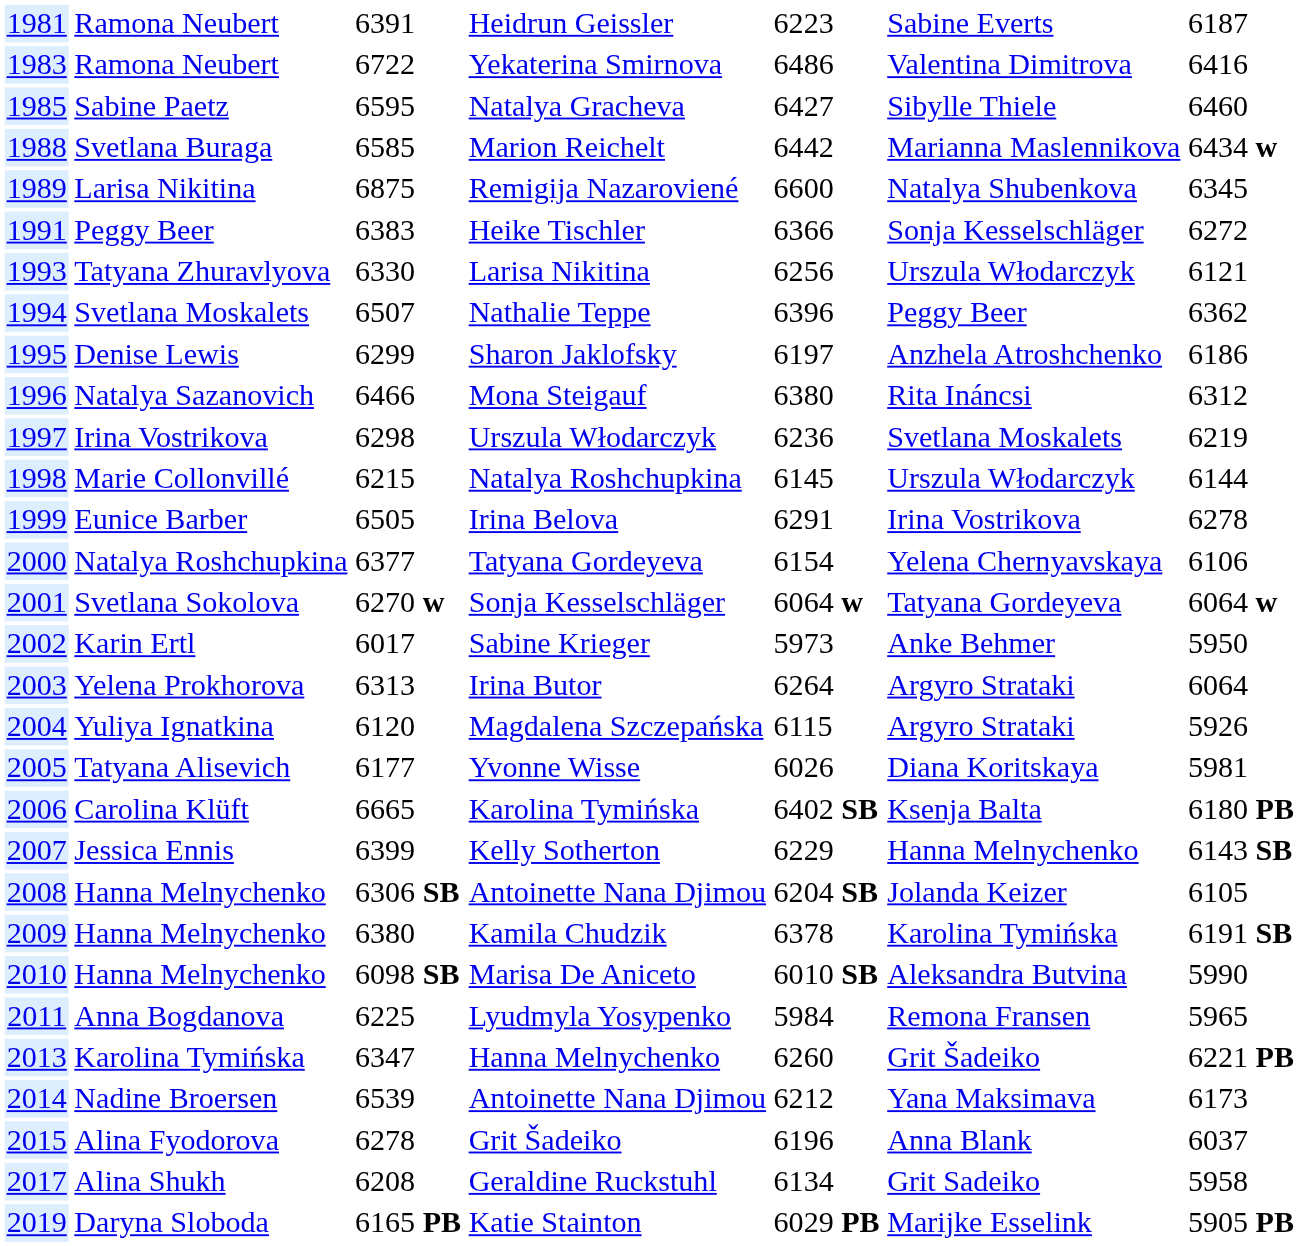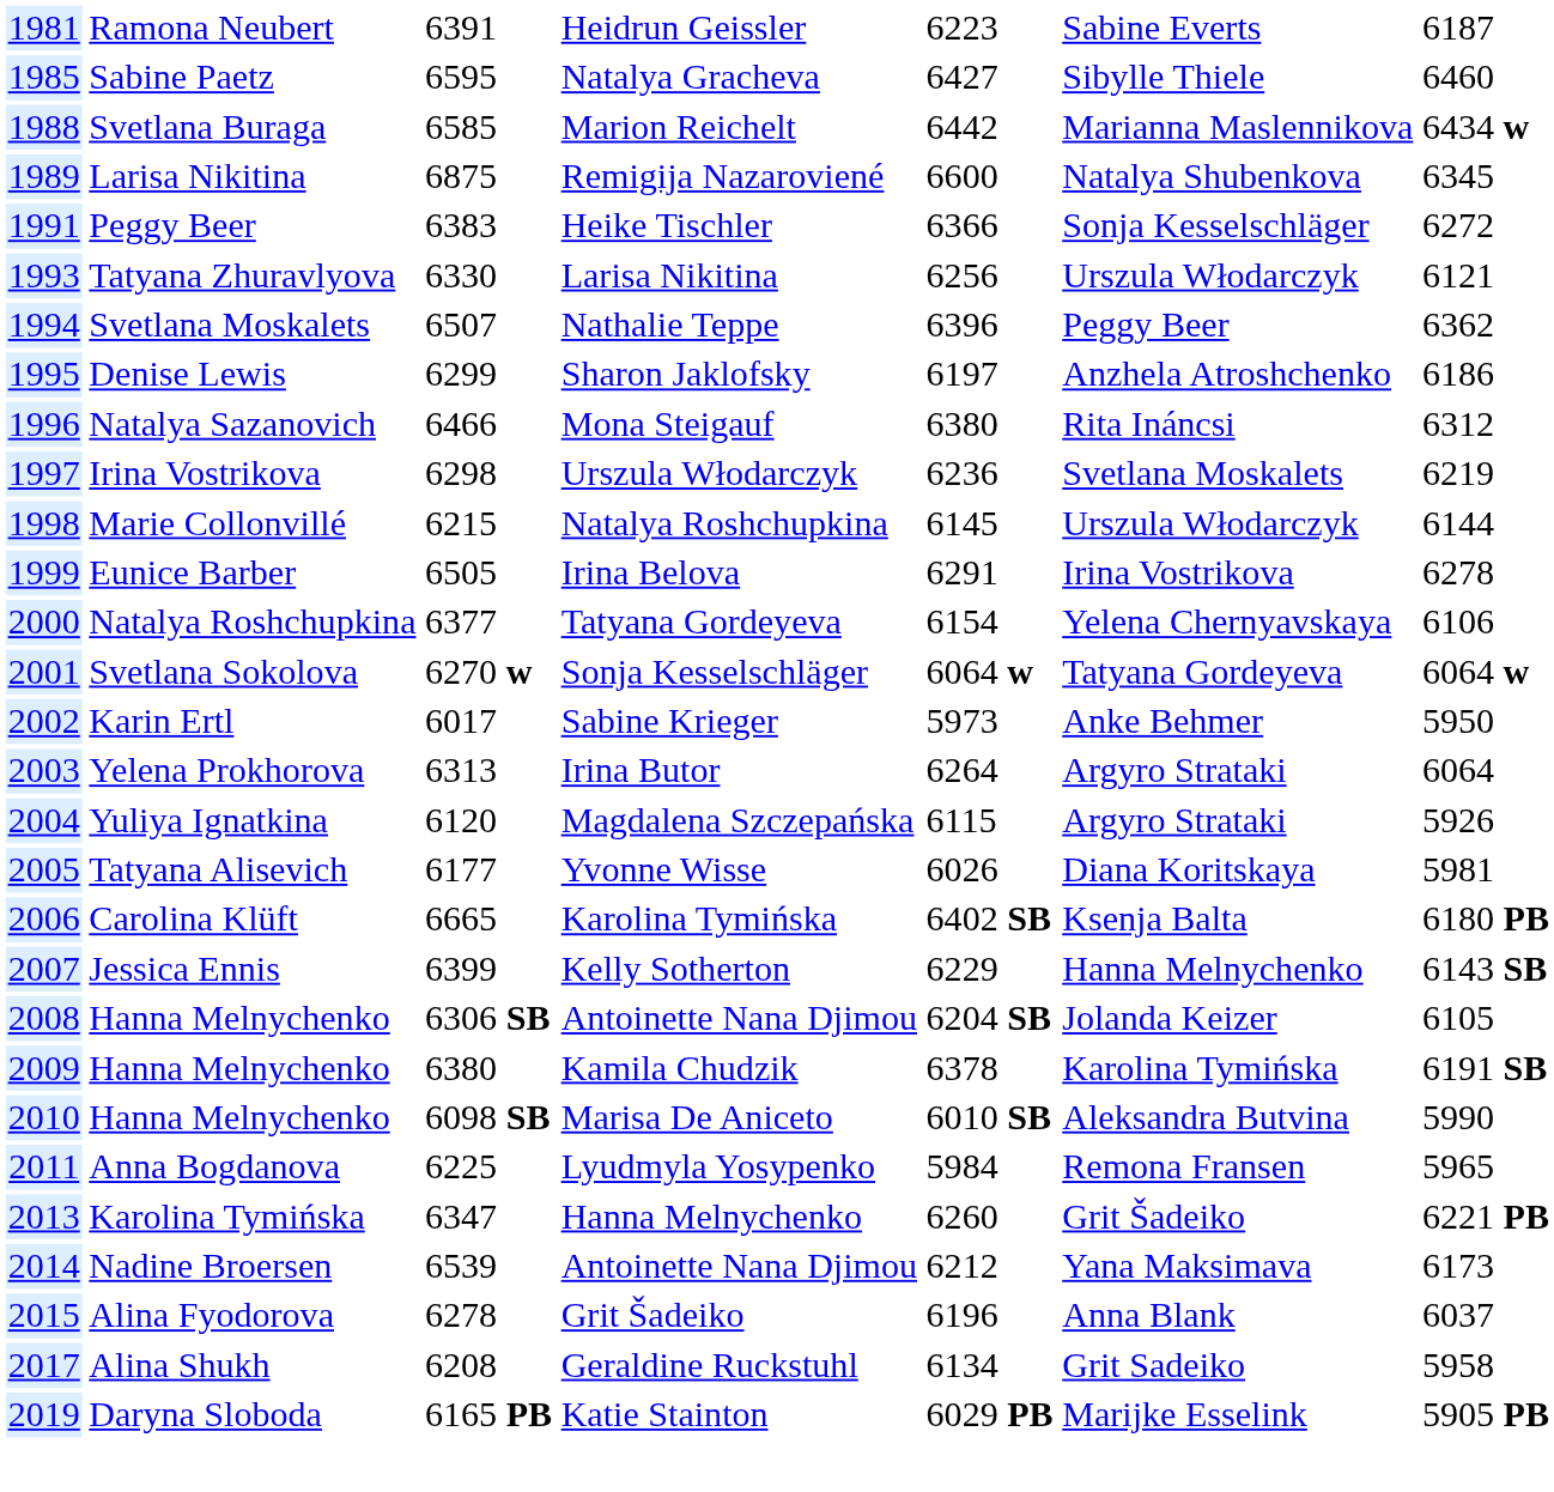 <table>
 <tr>
 <td align=center bgcolor = DDEEFF><a href='#'>1981</a></td>
 <td><a href='#'>Ramona Neubert</a> <br></td>
 <td>6391</td>
 <td><a href='#'>Heidrun Geissler</a> <br></td>
 <td>6223</td>
 <td><a href='#'>Sabine Everts</a> <br></td>
 <td>6187</td>
-</tr>
-<tr>
-<td align=center bgcolor = DDEEFF><a href='#'>1983</a></td>
-<td><a href='#'>Ramona Neubert</a> <br></td>
-<td>6722</td>
-<td><a href='#'>Yekaterina Smirnova</a> <br></td>
-<td>6486</td>
-<td><a href='#'>Valentina Dimitrova</a> <br></td>
-<td>6416</td>
 </tr>
 <tr>
 <td align=center bgcolor = DDEEFF><a href='#'>1985</a></td>
 <td><a href='#'>Sabine Paetz</a> <br></td>
 <td>6595</td>
 <td><a href='#'>Natalya Gracheva</a> <br></td>
 <td>6427</td>
 <td><a href='#'>Sibylle Thiele</a> <br></td>
 <td>6460</td>
 </tr>
 <tr>
 <td align=center bgcolor = DDEEFF><a href='#'>1988</a></td>
 <td><a href='#'>Svetlana Buraga</a> <br></td>
 <td>6585</td>
 <td><a href='#'>Marion Reichelt</a> <br></td>
 <td>6442</td>
 <td><a href='#'>Marianna Maslennikova</a> <br></td>
 <td>6434 <strong>w</strong></td>
 </tr>
 <tr>
 <td align=center bgcolor = DDEEFF><a href='#'>1989</a></td>
 <td><a href='#'>Larisa Nikitina</a> <br></td>
 <td>6875</td>
 <td><a href='#'>Remigija Nazaroviené</a> <br></td>
 <td>6600</td>
 <td><a href='#'>Natalya Shubenkova</a> <br></td>
 <td>6345</td>
 </tr>
 <tr>
 <td align=center bgcolor = DDEEFF><a href='#'>1991</a></td>
 <td><a href='#'>Peggy Beer</a> <br></td>
 <td>6383</td>
 <td><a href='#'>Heike Tischler</a> <br></td>
 <td>6366</td>
 <td><a href='#'>Sonja Kesselschläger</a> <br></td>
 <td>6272</td>
 </tr>
 <tr>
 <td align=center bgcolor = DDEEFF><a href='#'>1993</a></td>
 <td><a href='#'>Tatyana Zhuravlyova</a> <br></td>
 <td>6330</td>
 <td><a href='#'>Larisa Nikitina</a> <br></td>
 <td>6256</td>
 <td><a href='#'>Urszula Włodarczyk</a> <br></td>
 <td>6121</td>
 </tr>
 <tr>
 <td align=center bgcolor = DDEEFF><a href='#'>1994</a></td>
 <td><a href='#'>Svetlana Moskalets</a> <br></td>
 <td>6507</td>
 <td><a href='#'>Nathalie Teppe</a> <br></td>
 <td>6396</td>
 <td><a href='#'>Peggy Beer</a> <br></td>
 <td>6362</td>
 </tr>
 <tr>
 <td align=center bgcolor = DDEEFF><a href='#'>1995</a></td>
 <td><a href='#'>Denise Lewis</a> <br></td>
 <td>6299</td>
 <td><a href='#'>Sharon Jaklofsky</a> <br></td>
 <td>6197</td>
 <td><a href='#'>Anzhela Atroshchenko</a> <br></td>
 <td>6186</td>
 </tr>
 <tr>
 <td align=center bgcolor = DDEEFF><a href='#'>1996</a></td>
 <td><a href='#'>Natalya Sazanovich</a> <br></td>
 <td>6466</td>
 <td><a href='#'>Mona Steigauf</a> <br></td>
 <td>6380</td>
 <td><a href='#'>Rita Ináncsi</a> <br></td>
 <td>6312</td>
 </tr>
 <tr>
 <td align=center bgcolor = DDEEFF><a href='#'>1997</a></td>
 <td><a href='#'>Irina Vostrikova</a> <br></td>
 <td>6298</td>
 <td><a href='#'>Urszula Włodarczyk</a> <br></td>
 <td>6236</td>
 <td><a href='#'>Svetlana Moskalets</a> <br></td>
 <td>6219</td>
 </tr>
 <tr>
 <td align=center bgcolor = DDEEFF><a href='#'>1998</a></td>
 <td><a href='#'>Marie Collonvillé</a> <br></td>
 <td>6215</td>
 <td><a href='#'>Natalya Roshchupkina</a> <br></td>
 <td>6145</td>
 <td><a href='#'>Urszula Włodarczyk</a> <br></td>
 <td>6144</td>
 </tr>
 <tr>
 <td align=center bgcolor = DDEEFF><a href='#'>1999</a></td>
 <td><a href='#'>Eunice Barber</a> <br></td>
 <td>6505</td>
 <td><a href='#'>Irina Belova</a> <br></td>
 <td>6291</td>
 <td><a href='#'>Irina Vostrikova</a> <br></td>
 <td>6278</td>
 </tr>
 <tr>
 <td align=center bgcolor = DDEEFF><a href='#'>2000</a></td>
 <td><a href='#'>Natalya Roshchupkina</a> <br></td>
 <td>6377</td>
 <td><a href='#'>Tatyana Gordeyeva</a> <br></td>
 <td>6154</td>
 <td><a href='#'>Yelena Chernyavskaya</a> <br></td>
 <td>6106</td>
 </tr>
 <tr>
 <td align=center bgcolor = DDEEFF><a href='#'>2001</a></td>
 <td><a href='#'>Svetlana Sokolova</a> <br></td>
 <td>6270 <strong>w</strong></td>
 <td><a href='#'>Sonja Kesselschläger</a> <br></td>
 <td>6064 <strong>w</strong></td>
 <td><a href='#'>Tatyana Gordeyeva</a> <br></td>
 <td>6064 <strong>w</strong></td>
 </tr>
 <tr>
 <td align=center bgcolor = DDEEFF><a href='#'>2002</a></td>
 <td><a href='#'>Karin Ertl</a> <br></td>
 <td>6017</td>
 <td><a href='#'>Sabine Krieger</a> <br></td>
 <td>5973</td>
 <td><a href='#'>Anke Behmer</a> <br></td>
 <td>5950</td>
 </tr>
 <tr>
 <td align=center bgcolor = DDEEFF><a href='#'>2003</a></td>
 <td><a href='#'>Yelena Prokhorova</a> <br></td>
 <td>6313</td>
 <td><a href='#'>Irina Butor</a> <br></td>
 <td>6264</td>
 <td><a href='#'>Argyro Strataki</a> <br></td>
 <td>6064</td>
 </tr>
 <tr>
 <td align=center bgcolor = DDEEFF><a href='#'>2004</a></td>
 <td><a href='#'>Yuliya Ignatkina</a> <br></td>
 <td>6120</td>
 <td><a href='#'>Magdalena Szczepańska</a> <br></td>
 <td>6115</td>
 <td><a href='#'>Argyro Strataki</a> <br></td>
 <td>5926</td>
 </tr>
 <tr>
 <td align=center bgcolor = DDEEFF><a href='#'>2005</a></td>
 <td><a href='#'>Tatyana Alisevich</a> <br></td>
 <td>6177</td>
 <td><a href='#'>Yvonne Wisse</a> <br></td>
 <td>6026</td>
 <td><a href='#'>Diana Koritskaya</a> <br></td>
 <td>5981</td>
 </tr>
 <tr>
 <td align=center bgcolor = DDEEFF><a href='#'>2006</a></td>
 <td><a href='#'>Carolina Klüft</a> <br></td>
 <td>6665</td>
 <td><a href='#'>Karolina Tymińska</a> <br></td>
 <td>6402 <strong>SB</strong></td>
 <td><a href='#'>Ksenja Balta</a> <br></td>
 <td>6180 <strong>PB</strong></td>
 </tr>
 <tr>
 <td align=center bgcolor = DDEEFF><a href='#'>2007</a></td>
 <td><a href='#'>Jessica Ennis</a> <br></td>
 <td>6399</td>
 <td><a href='#'>Kelly Sotherton</a> <br></td>
 <td>6229</td>
 <td><a href='#'>Hanna Melnychenko</a> <br></td>
 <td>6143 <strong>SB</strong></td>
 </tr>
 <tr>
 <td align=center bgcolor = DDEEFF><a href='#'>2008</a></td>
 <td><a href='#'>Hanna Melnychenko</a> <br></td>
 <td>6306 <strong>SB</strong></td>
 <td><a href='#'>Antoinette Nana Djimou</a> <br></td>
 <td>6204 <strong>SB</strong></td>
 <td><a href='#'>Jolanda Keizer</a> <br></td>
 <td>6105</td>
 </tr>
 <tr>
 <td align=center bgcolor = DDEEFF><a href='#'>2009</a></td>
 <td><a href='#'>Hanna Melnychenko</a> <br></td>
 <td>6380</td>
 <td><a href='#'>Kamila Chudzik</a> <br></td>
 <td>6378</td>
 <td><a href='#'>Karolina Tymińska</a> <br></td>
 <td>6191 <strong>SB</strong></td>
 </tr>
 <tr>
 <td align=center bgcolor = DDEEFF><a href='#'>2010</a></td>
 <td><a href='#'>Hanna Melnychenko</a> <br></td>
 <td>6098 <strong>SB</strong></td>
 <td><a href='#'>Marisa De Aniceto</a> <br></td>
 <td>6010 <strong>SB</strong></td>
 <td><a href='#'>Aleksandra Butvina</a> <br></td>
 <td>5990</td>
 </tr>
 <tr>
 <td align=center bgcolor = DDEEFF><a href='#'>2011</a></td>
 <td><a href='#'>Anna Bogdanova</a> <br></td>
 <td>6225</td>
 <td><a href='#'>Lyudmyla Yosypenko</a> <br></td>
 <td>5984</td>
 <td><a href='#'>Remona Fransen</a> <br></td>
 <td>5965</td>
 </tr>
 <tr>
 <td align=center bgcolor = DDEEFF><a href='#'>2013</a></td>
 <td><a href='#'>Karolina Tymińska</a> <br></td>
 <td>6347</td>
 <td><a href='#'>Hanna Melnychenko</a> <br></td>
 <td>6260</td>
 <td><a href='#'>Grit Šadeiko</a> <br></td>
 <td>6221  <strong>PB</strong></td>
 </tr>
 <tr>
 <td align=center bgcolor = DDEEFF><a href='#'>2014</a></td>
 <td><a href='#'>Nadine Broersen</a> <br></td>
 <td>6539</td>
 <td><a href='#'>Antoinette Nana Djimou</a> <br></td>
 <td>6212</td>
 <td><a href='#'>Yana Maksimava</a> <br></td>
 <td>6173</td>
 </tr>
 <tr>
 <td align=center bgcolor= DDEEFF><a href='#'>2015</a></td>
 <td><a href='#'>Alina Fyodorova</a> <br></td>
 <td>6278</td>
 <td><a href='#'>Grit Šadeiko</a> <br></td>
 <td>6196</td>
 <td><a href='#'>Anna Blank</a> <br></td>
 <td>6037</td>
 </tr>
 <tr>
 <td align=center bgcolor= DDEEFF><a href='#'>2017</a></td>
 <td><a href='#'>Alina Shukh</a> <br></td>
 <td>6208</td>
 <td><a href='#'>Geraldine Ruckstuhl</a> <br></td>
 <td>6134</td>
 <td><a href='#'>Grit Sadeiko</a> <br></td>
 <td>5958</td>
 </tr>
 <tr>
 <td align=center bgcolor= DDEEFF><a href='#'>2019</a></td>
 <td><a href='#'>Daryna Sloboda</a> <br></td>
 <td>6165 <strong>PB</strong></td>
 <td><a href='#'>Katie Stainton</a> <br></td>
 <td>6029 <strong>PB</strong></td>
 <td><a href='#'>Marijke Esselink</a> <br></td>
 <td>5905 <strong>PB</strong></td>
 </tr>
 </table>
